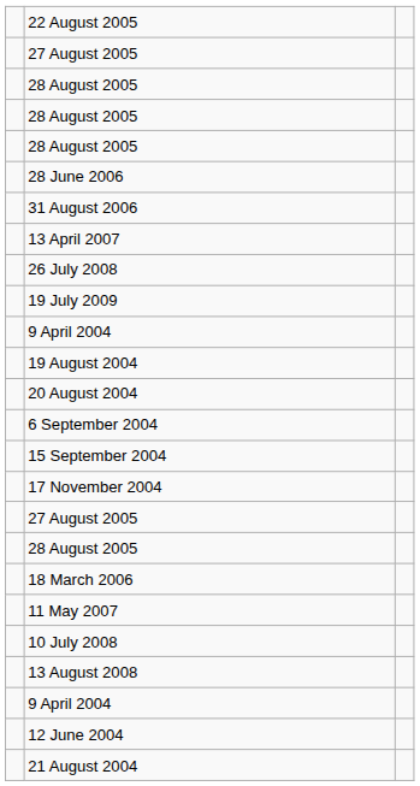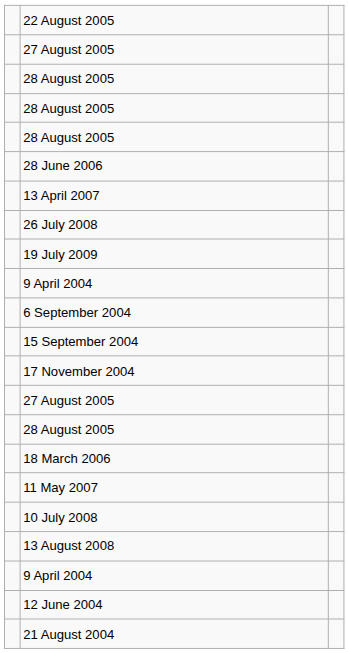 <table class="wikitable" style="font-size: 89%; float: left; width: 26em; margin-right: 1em; height: 700px">
 <tr>
 <td></td>
 <td>22 August 2005</td>
 <td></td>
 </tr>
 <tr>
 <td></td>
 <td>27 August 2005</td>
 <td></td>
 </tr>
 <tr>
 <td></td>
 <td>28 August 2005</td>
 <td></td>
 </tr>
 <tr>
 <td></td>
 <td>28 August 2005</td>
 <td></td>
 </tr>
 <tr>
 <td></td>
 <td>28 August 2005</td>
 <td></td>
 </tr>
 <tr>
 <td></td>
 <td>28 June 2006</td>
 <td></td>
 </tr>
 <tr>
 <td></td>
-<td>31 August 2006</td>
-<td></td>
-</tr>
-<tr>
-<td></td>
 <td>13 April 2007</td>
 <td></td>
 </tr>
 <tr>
 <td></td>
 <td>26 July 2008</td>
 <td></td>
 </tr>
 <tr>
 <td></td>
 <td>19 July 2009</td>
 <td></td>
 </tr>
 <tr>
 <td></td>
 <td>9 April 2004</td>
-<td></td>
-</tr>
-<tr>
-<td></td>
-<td>19 August 2004</td>
-<td></td>
-</tr>
-<tr>
-<td></td>
-<td>20 August 2004</td>
 <td></td>
 </tr>
 <tr>
 <td></td>
 <td>6 September 2004</td>
 <td></td>
 </tr>
 <tr>
 <td></td>
 <td>15 September 2004</td>
 <td></td>
 </tr>
 <tr>
 <td></td>
 <td>17 November 2004</td>
 <td></td>
 </tr>
 <tr>
 <td></td>
 <td>27 August 2005</td>
 <td></td>
 </tr>
 <tr>
 <td></td>
 <td>28 August 2005</td>
 <td></td>
 </tr>
 <tr>
 <td></td>
 <td>18 March 2006</td>
 <td></td>
 </tr>
 <tr>
 <td></td>
 <td>11 May 2007</td>
 <td></td>
 </tr>
 <tr>
 <td></td>
 <td>10 July 2008</td>
 <td></td>
 </tr>
 <tr>
 <td></td>
 <td>13 August 2008</td>
 <td></td>
 </tr>
 <tr>
 <td></td>
 <td>9 April 2004</td>
 <td></td>
 </tr>
 <tr>
 <td></td>
 <td>12 June 2004</td>
 <td></td>
 </tr>
 <tr>
 <td></td>
 <td>21 August 2004</td>
 <td></td>
 </tr>
 </table>
